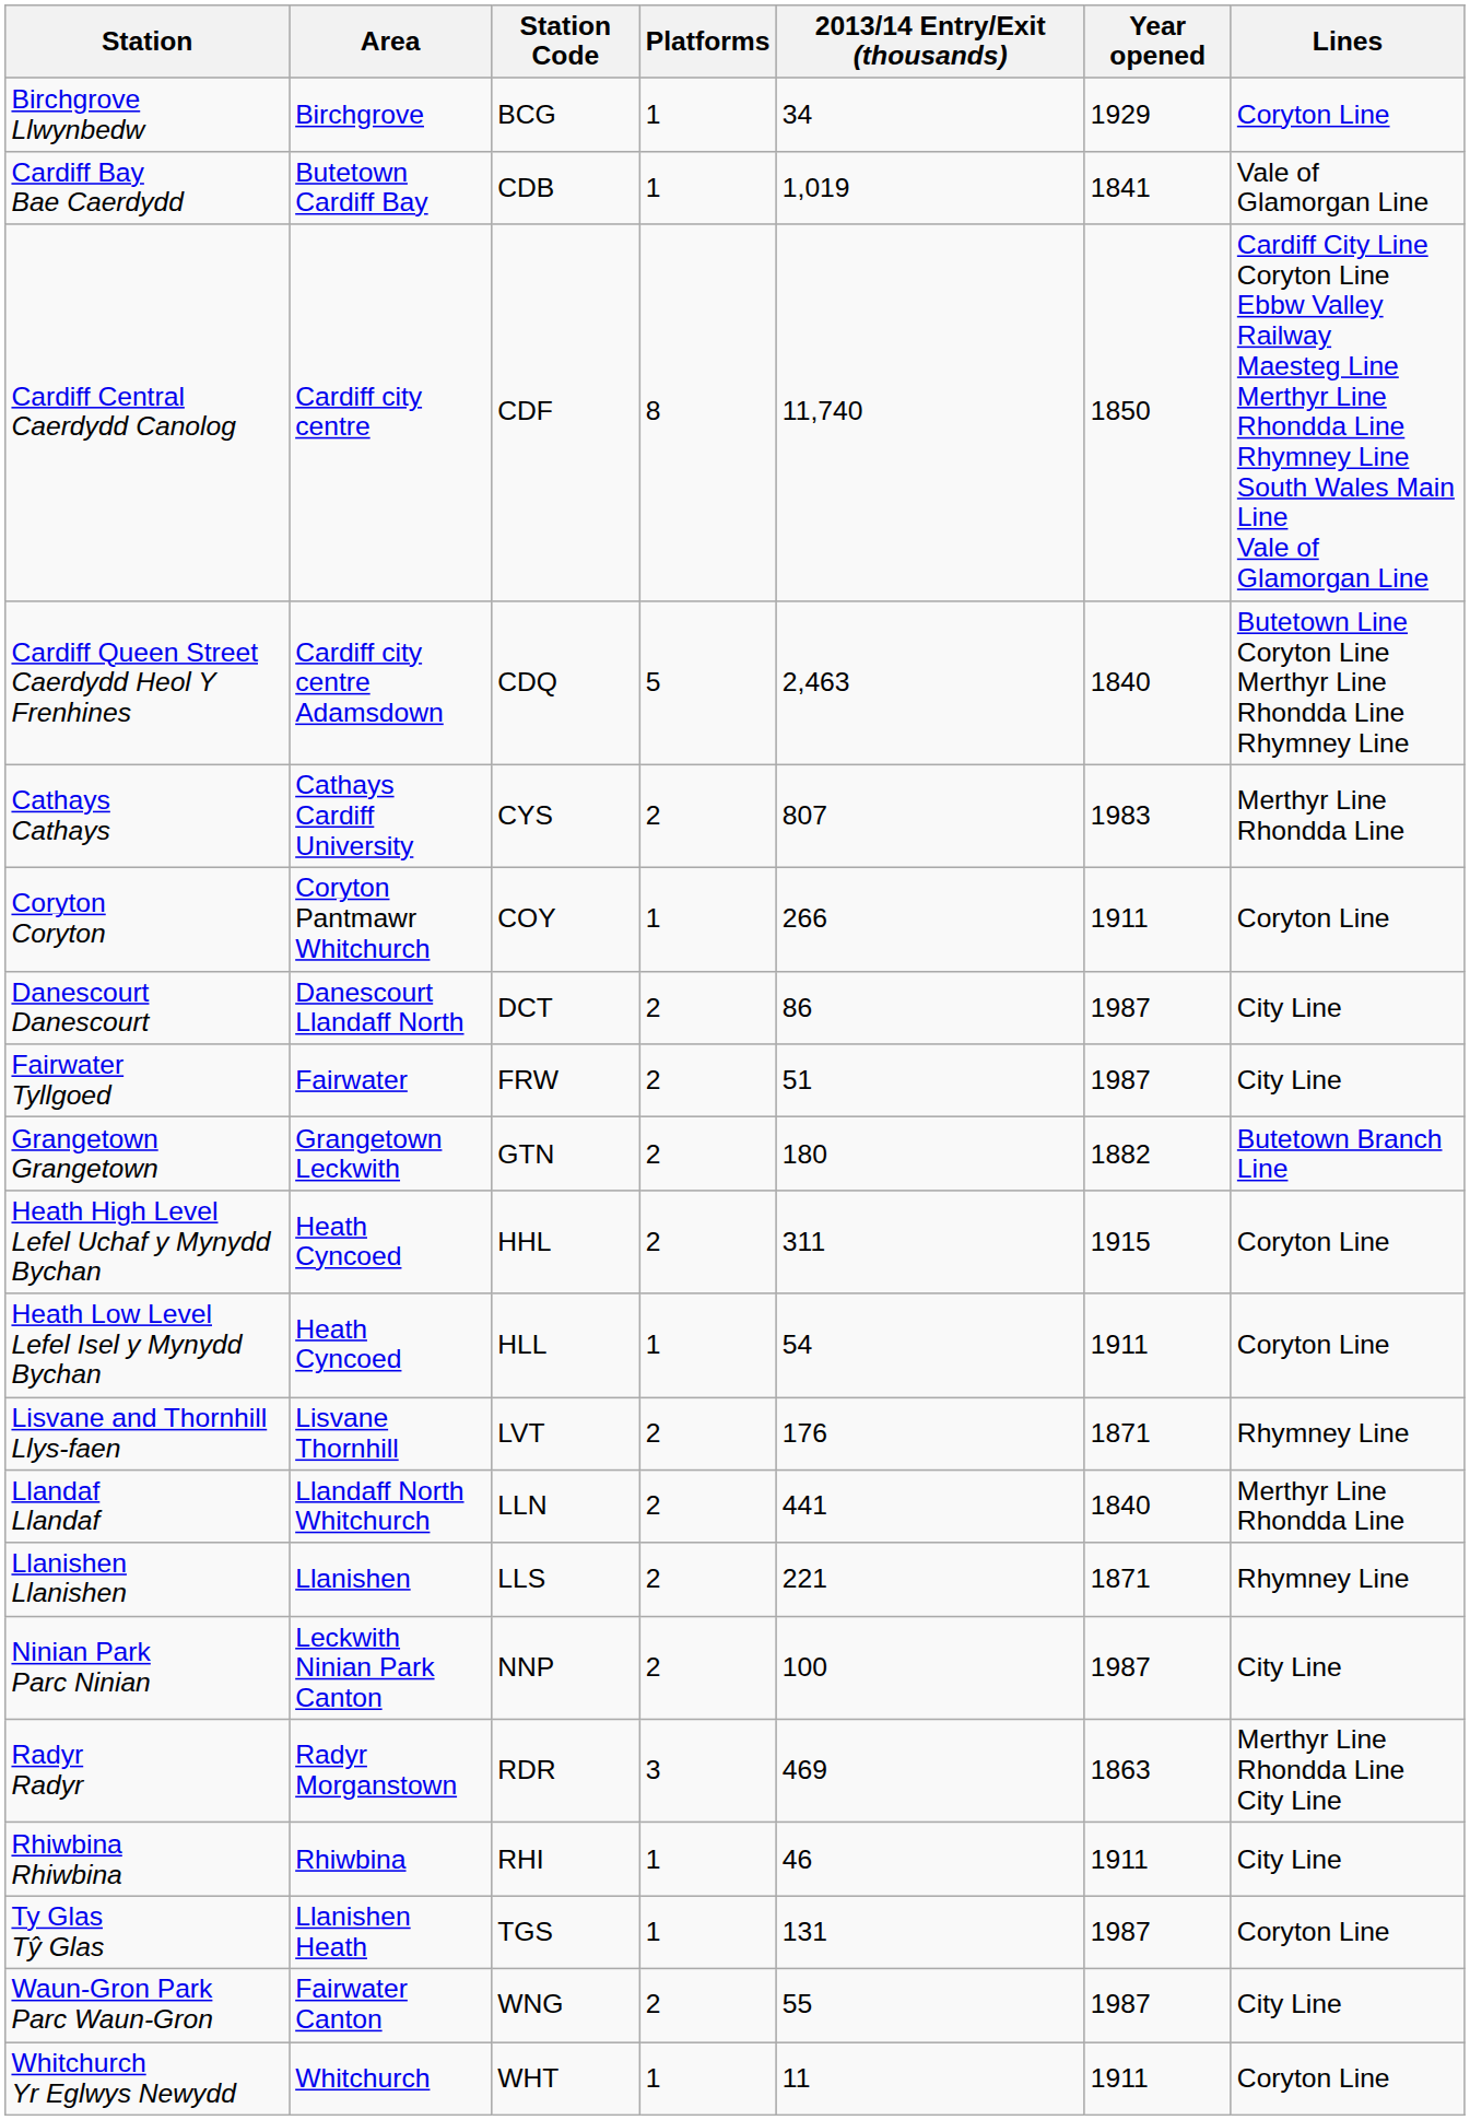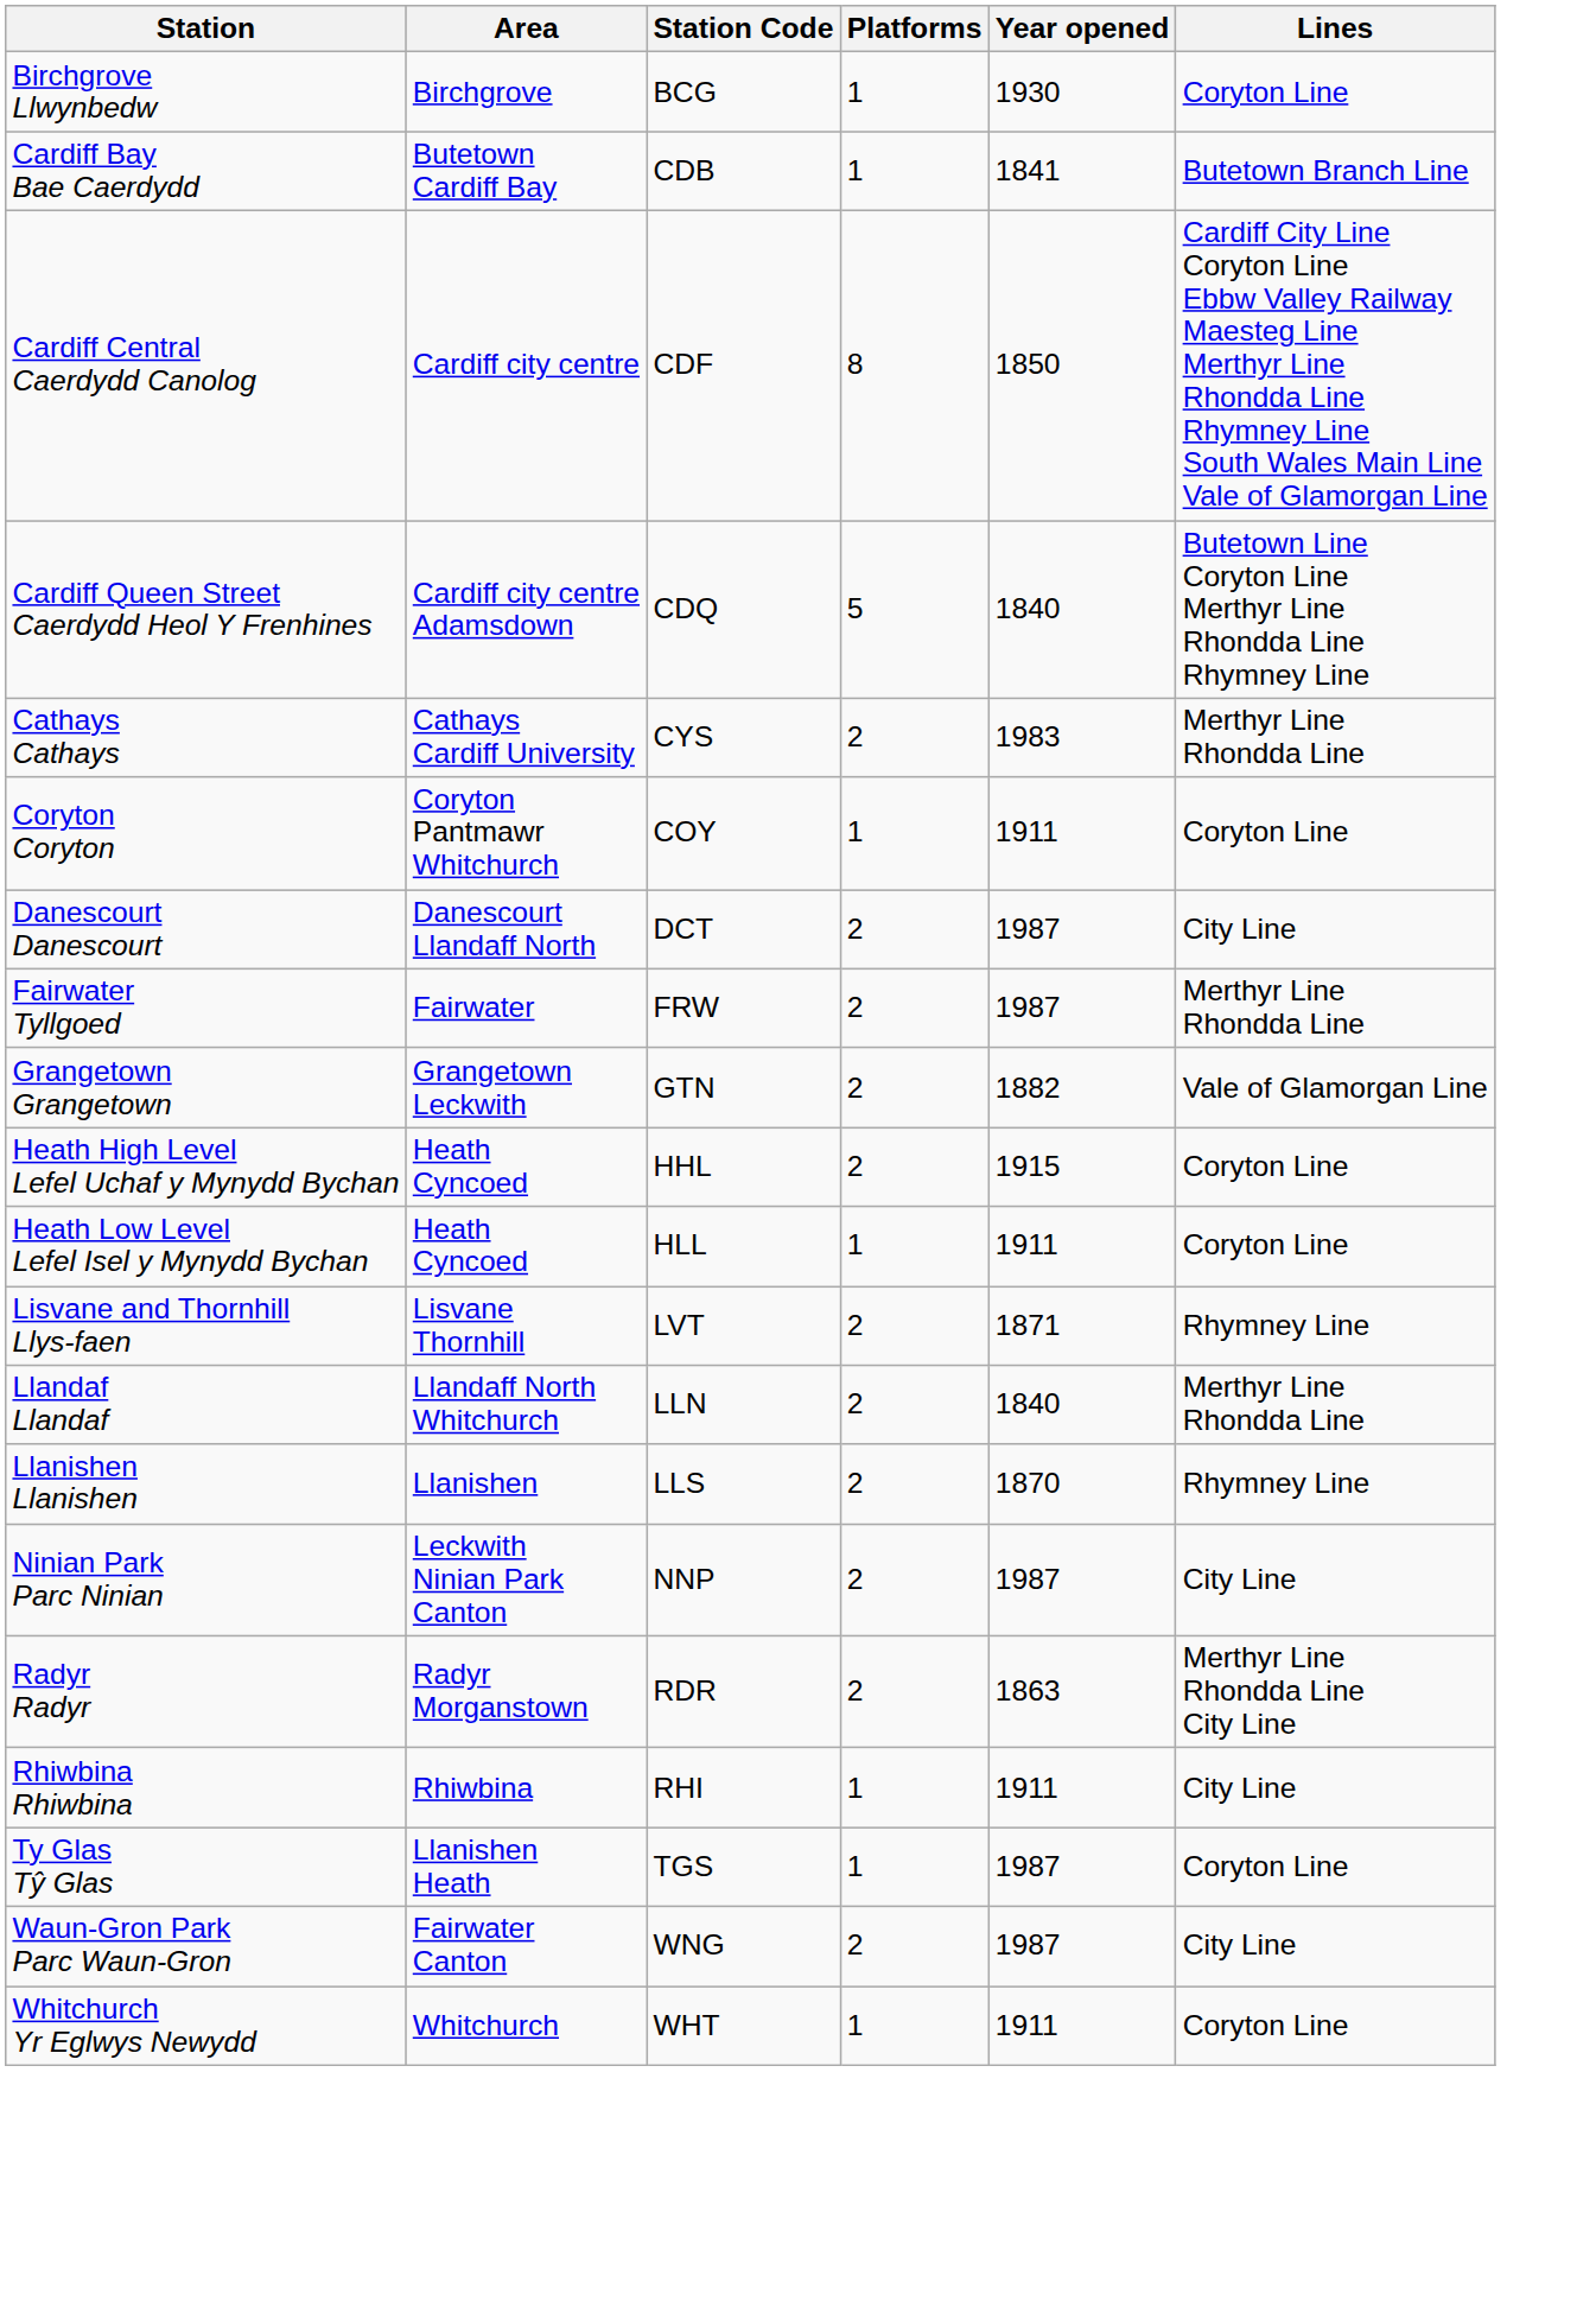 <table class="sortable wikitable">
 <tr>
 <th>Station</th>
 <th>Area</th>
 <th>Station Code</th>
 <th>Platforms</th>
-<th>2013/14 Entry/Exit <em>(thousands)</em></th>
 <th>Year opened</th>
 <th>Lines</th>
 </tr>
 <tr>
 <td><a href='#'>Birchgrove</a><br><em>Llwynbedw</em></td>
 <td><a href='#'>Birchgrove</a></td>
 <td>BCG</td>
 <td>1</td>
-<td>34</td>
-<td>1929</td>
+<td>1930</td>
 <td><a href='#'>Coryton Line</a></td>
 </tr>
 <tr>
 <td><a href='#'>Cardiff Bay</a><br><em>Bae Caerdydd</em></td>
 <td><a href='#'>Butetown</a><br><a href='#'>Cardiff Bay</a></td>
 <td>CDB</td>
 <td>1</td>
-<td>1,019</td>
 <td>1841</td>
-<td>Vale of Glamorgan Line</td>
+<td><a href='#'>Butetown Branch Line</a></td>
 </tr>
 <tr>
 <td><a href='#'>Cardiff Central</a><br><em>Caerdydd Canolog</em></td>
 <td><a href='#'>Cardiff city centre</a></td>
 <td>CDF</td>
 <td>8</td>
-<td>11,740</td>
 <td>1850</td>
 <td><a href='#'>Cardiff City Line</a><br>Coryton Line<br><a href='#'>Ebbw Valley Railway</a><br><a href='#'>Maesteg Line</a><br><a href='#'>Merthyr Line</a><br><a href='#'>Rhondda Line</a><br><a href='#'>Rhymney Line</a><br><a href='#'>South Wales Main Line</a><br><a href='#'>Vale of Glamorgan Line</a></td>
 </tr>
 <tr>
 <td><a href='#'>Cardiff Queen Street</a><br><em>Caerdydd Heol Y Frenhines</em></td>
 <td><a href='#'>Cardiff city centre</a><br><a href='#'>Adamsdown</a></td>
 <td>CDQ</td>
 <td>5</td>
-<td>2,463</td>
 <td>1840</td>
 <td><a href='#'>Butetown Line</a><br>Coryton Line<br>Merthyr Line<br>Rhondda Line<br>Rhymney Line</td>
 </tr>
 <tr>
 <td><a href='#'>Cathays</a><br><em>Cathays</em></td>
 <td><a href='#'>Cathays</a><br><a href='#'>Cardiff University</a></td>
 <td>CYS</td>
 <td>2</td>
-<td>807</td>
 <td>1983</td>
 <td>Merthyr Line<br>Rhondda Line</td>
 </tr>
 <tr>
 <td><a href='#'>Coryton</a><br><em>Coryton</em></td>
 <td><a href='#'>Coryton</a><br>Pantmawr<br><a href='#'>Whitchurch</a></td>
 <td>COY</td>
 <td>1</td>
-<td>266</td>
 <td>1911</td>
 <td>Coryton Line</td>
 </tr>
 <tr>
 <td><a href='#'>Danescourt</a><br><em>Danescourt</em></td>
 <td><a href='#'>Danescourt</a><br><a href='#'>Llandaff North</a></td>
 <td>DCT</td>
 <td>2</td>
-<td>86</td>
 <td>1987</td>
 <td>City Line</td>
 </tr>
 <tr>
 <td><a href='#'>Fairwater</a><br><em>Tyllgoed</em></td>
 <td><a href='#'>Fairwater</a></td>
 <td>FRW</td>
 <td>2</td>
-<td>51</td>
 <td>1987</td>
-<td>City Line</td>
+<td>Merthyr Line<br>Rhondda Line</td>
 </tr>
 <tr>
 <td><a href='#'>Grangetown</a><br><em>Grangetown</em></td>
 <td><a href='#'>Grangetown</a><br><a href='#'>Leckwith</a></td>
 <td>GTN</td>
 <td>2</td>
-<td>180</td>
 <td>1882</td>
-<td><a href='#'>Butetown Branch Line</a></td>
+<td>Vale of Glamorgan Line</td>
 </tr>
 <tr>
 <td><a href='#'>Heath High Level</a><br><em>Lefel Uchaf y Mynydd Bychan</em></td>
 <td><a href='#'>Heath</a><br><a href='#'>Cyncoed</a></td>
 <td>HHL</td>
 <td>2</td>
-<td>311</td>
 <td>1915</td>
 <td>Coryton Line</td>
 </tr>
 <tr>
 <td><a href='#'>Heath Low Level</a><br><em>Lefel Isel y Mynydd Bychan</em></td>
 <td><a href='#'>Heath</a><br><a href='#'>Cyncoed</a></td>
 <td>HLL</td>
 <td>1</td>
-<td>54</td>
 <td>1911</td>
 <td>Coryton Line</td>
 </tr>
 <tr>
 <td><a href='#'>Lisvane and Thornhill</a><br><em>Llys-faen</em></td>
 <td><a href='#'>Lisvane</a><br><a href='#'>Thornhill</a></td>
 <td>LVT</td>
 <td>2</td>
-<td>176</td>
 <td>1871</td>
 <td>Rhymney Line</td>
 </tr>
 <tr>
 <td><a href='#'>Llandaf</a><br><em>Llandaf</em></td>
 <td><a href='#'>Llandaff North</a><br><a href='#'>Whitchurch</a></td>
 <td>LLN</td>
 <td>2</td>
-<td>441</td>
 <td>1840</td>
 <td>Merthyr Line<br>Rhondda Line</td>
 </tr>
 <tr>
 <td><a href='#'>Llanishen</a><br><em>Llanishen</em></td>
 <td><a href='#'>Llanishen</a></td>
 <td>LLS</td>
 <td>2</td>
-<td>221</td>
-<td>1871</td>
+<td>1870</td>
 <td>Rhymney Line</td>
 </tr>
 <tr>
 <td><a href='#'>Ninian Park</a><br><em>Parc Ninian</em></td>
 <td><a href='#'>Leckwith</a><br><a href='#'>Ninian Park</a><br><a href='#'>Canton</a></td>
 <td>NNP</td>
 <td>2</td>
-<td>100</td>
 <td>1987</td>
 <td>City Line</td>
 </tr>
 <tr>
 <td><a href='#'>Radyr</a><br><em>Radyr</em></td>
 <td><a href='#'>Radyr</a><br><a href='#'>Morganstown</a></td>
 <td>RDR</td>
-<td>3</td>
-<td>469</td>
+<td>2</td>
 <td>1863</td>
 <td>Merthyr Line<br>Rhondda Line<br>City Line</td>
 </tr>
 <tr>
 <td><a href='#'>Rhiwbina</a><br><em>Rhiwbina</em></td>
 <td><a href='#'>Rhiwbina</a></td>
 <td>RHI</td>
 <td>1</td>
-<td>46</td>
 <td>1911</td>
 <td>City Line</td>
 </tr>
 <tr>
 <td><a href='#'>Ty Glas</a><br><em>Tŷ Glas</em></td>
 <td><a href='#'>Llanishen</a><br><a href='#'>Heath</a></td>
 <td>TGS</td>
 <td>1</td>
-<td>131</td>
 <td>1987</td>
 <td>Coryton Line</td>
 </tr>
 <tr>
 <td><a href='#'>Waun-Gron Park</a><br><em>Parc Waun-Gron</em></td>
 <td><a href='#'>Fairwater</a><br><a href='#'>Canton</a></td>
 <td>WNG</td>
 <td>2</td>
-<td>55</td>
 <td>1987</td>
 <td>City Line</td>
 </tr>
 <tr>
 <td><a href='#'>Whitchurch</a><br><em>Yr Eglwys Newydd</em></td>
 <td><a href='#'>Whitchurch</a></td>
 <td>WHT</td>
 <td>1</td>
-<td>11</td>
 <td>1911</td>
 <td>Coryton Line</td>
 </tr>
 </table>
